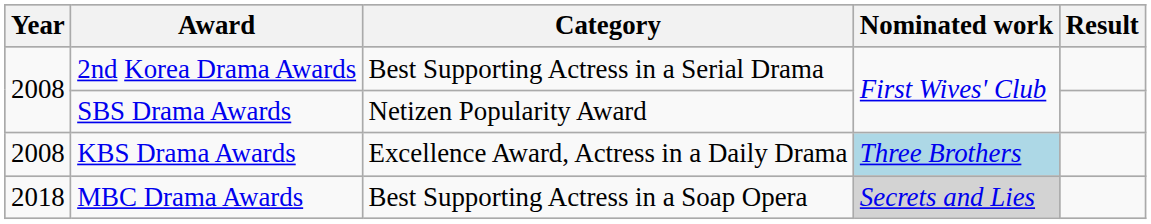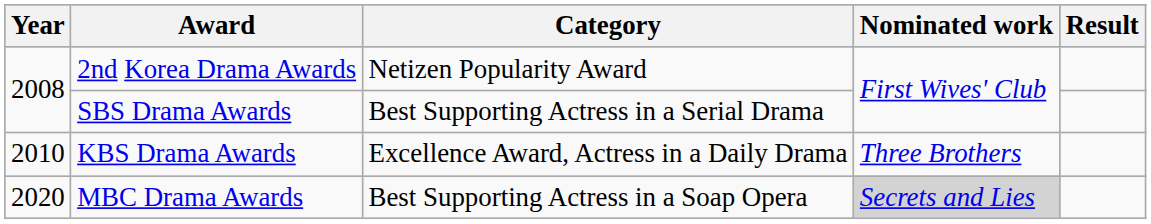 <table class="wikitable sortable">
 <tr>
 <th>Year</th>
 <th>Award</th>
 <th>Category</th>
 <th>Nominated work</th>
 <th>Result</th>
 </tr>
 <tr>
 <td rowspan=2>2008</td>
 <td><a href='#'>2nd</a> <a href='#'>Korea Drama Awards</a></td>
-<td>Best Supporting Actress in a Serial Drama</td>
+<td>Netizen Popularity Award</td>
 <td rowspan=2><em><a href='#'>First Wives' Club</a></em></td>
 <td></td>
 </tr>
 <tr>
 <td><a href='#'>SBS Drama Awards</a></td>
-<td>Netizen Popularity Award</td>
+<td>Best Supporting Actress in a Serial Drama</td>
 <td></td>
 </tr>
 <tr>
-<td>2008</td>
+<td>2010</td>
 <td><a href='#'>KBS Drama Awards</a></td>
 <td>Excellence Award, Actress in a Daily Drama</td>
-<td style="background: lightblue;"><em><a href='#'>Three Brothers</a></em></td>
+<td><em><a href='#'>Three Brothers</a></em></td>
 <td></td>
 </tr>
 <tr>
-<td>2018</td>
+<td>2020</td>
 <td><a href='#'>MBC Drama Awards</a></td>
 <td>Best Supporting Actress in a Soap Opera</td>
 <td style="background: lightgrey;"><em><a href='#'>Secrets and Lies</a></em></td>
 <td></td>
 </tr>
 </table>
